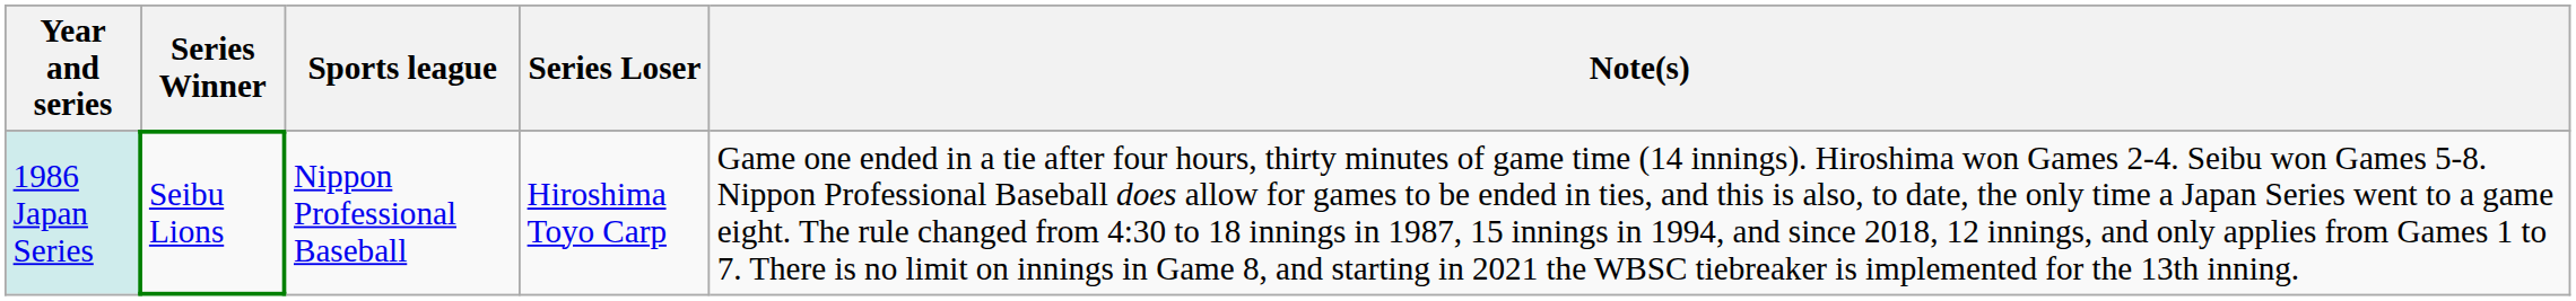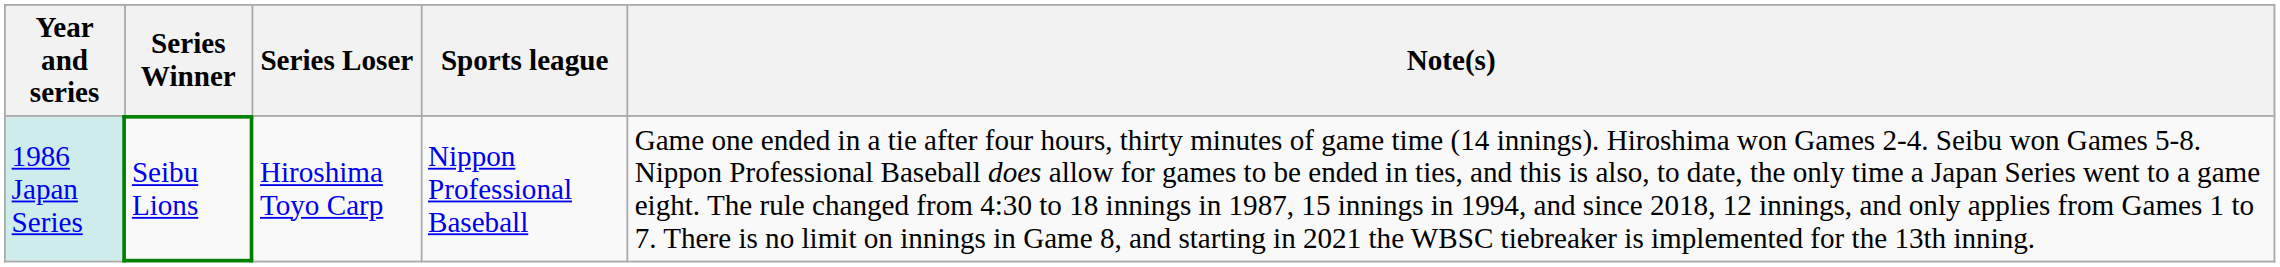 <table class="wikitable">
 <tr>
 <th>Year and series</th>
 <th>Series Winner</th>
+<th>Series Loser</th>
 <th>Sports league</th>
-<th>Series Loser</th>
 <th>Note(s)</th>
 </tr>
 <tr>
 <td bgcolor="#cfecec"><a href='#'>1986 Japan Series</a></td>
 <td style="border-bottom:2px solid green; border-top:2px solid green; border-left:2px solid green; border-right:2px solid green"><a href='#'>Seibu Lions</a></td>
+<td><a href='#'>Hiroshima Toyo Carp</a></td>
 <td><a href='#'>Nippon Professional Baseball</a></td>
-<td><a href='#'>Hiroshima Toyo Carp</a></td>
 <td>Game one ended in a tie after four hours, thirty minutes of game time (14 innings).  Hiroshima won Games 2-4.  Seibu won Games 5-8.  Nippon Professional Baseball <em>does</em> allow for games to be ended in ties, and this is also, to date, the only time a Japan Series went to a game eight.  The rule changed from 4:30 to 18 innings in 1987, 15 innings in 1994, and since 2018, 12 innings, and only applies from Games 1 to 7. There is no limit on innings in Game 8, and starting in 2021 the WBSC tiebreaker is implemented for the 13th inning.</td>
 </tr>
 </table>
